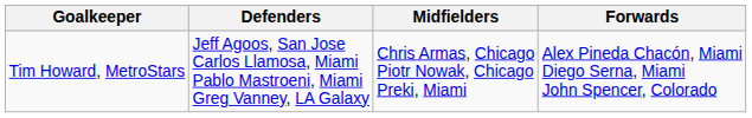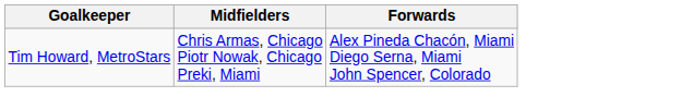 <table class="wikitable">
 <tr style="background:#cccccc;">
 <th>Goalkeeper</th>
-<th>Defenders</th>
 <th>Midfielders</th>
 <th>Forwards</th>
 </tr>
 <tr>
 <td> <a href='#'>Tim Howard</a>, <a href='#'>MetroStars</a></td>
-<td> <a href='#'>Jeff Agoos</a>, <a href='#'>San Jose</a> <br> <a href='#'>Carlos Llamosa</a>, <a href='#'>Miami</a><br> <a href='#'>Pablo Mastroeni</a>, <a href='#'>Miami</a><br> <a href='#'>Greg Vanney</a>, <a href='#'>LA Galaxy</a></td>
 <td> <a href='#'>Chris Armas</a>, <a href='#'>Chicago</a> <br> <a href='#'>Piotr Nowak</a>, <a href='#'>Chicago</a> <br> <a href='#'>Preki</a>, <a href='#'>Miami</a></td>
 <td> <a href='#'>Alex Pineda Chacón</a>, <a href='#'>Miami</a><br> <a href='#'>Diego Serna</a>, <a href='#'>Miami</a><br> <a href='#'>John Spencer</a>, <a href='#'>Colorado</a></td>
 </tr>
 </table>
